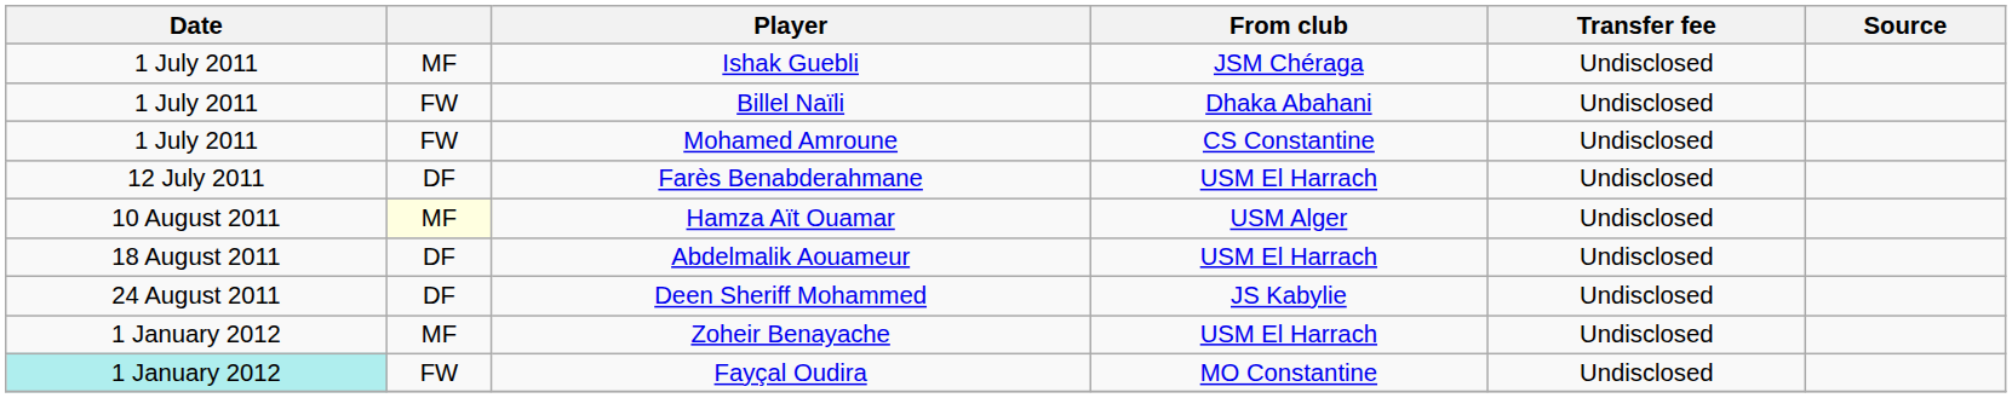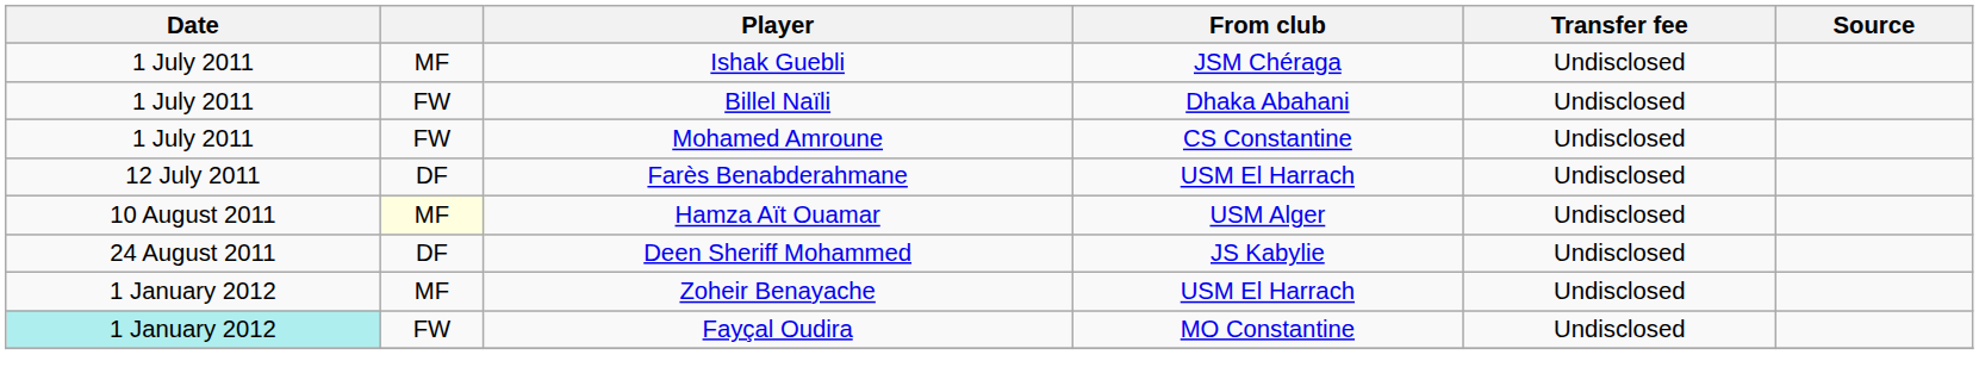 <table class="wikitable sortable" style="width:70%; text-align:center; font-size:85%; text-align:centre;">
 <tr>
 <th>Date</th>
 <th></th>
 <th>Player</th>
 <th>From club</th>
 <th>Transfer fee</th>
 <th>Source</th>
 </tr>
 <tr>
 <td>1 July 2011</td>
 <td>MF</td>
 <td> <a href='#'>Ishak Guebli</a></td>
 <td><a href='#'>JSM Chéraga</a></td>
 <td>Undisclosed</td>
 <td></td>
 </tr>
 <tr>
 <td>1 July 2011</td>
 <td>FW</td>
 <td> <a href='#'>Billel Naïli</a></td>
 <td> <a href='#'>Dhaka Abahani</a></td>
 <td>Undisclosed</td>
 <td></td>
 </tr>
 <tr>
 <td>1 July 2011</td>
 <td>FW</td>
 <td> <a href='#'>Mohamed Amroune</a></td>
 <td><a href='#'>CS Constantine</a></td>
 <td>Undisclosed</td>
 <td></td>
 </tr>
 <tr>
 <td>12 July 2011</td>
 <td>DF</td>
 <td> <a href='#'>Farès Benabderahmane</a></td>
 <td><a href='#'>USM El Harrach</a></td>
 <td>Undisclosed</td>
 <td></td>
 </tr>
 <tr>
 <td>10 August 2011</td>
 <td style="background: lightyellow;">MF</td>
 <td> <a href='#'>Hamza Aït Ouamar</a></td>
 <td><a href='#'>USM Alger</a></td>
 <td>Undisclosed</td>
 <td></td>
 </tr>
 <tr>
-<td>18 August 2011</td>
-<td>DF</td>
-<td> <a href='#'>Abdelmalik Aouameur</a></td>
-<td><a href='#'>USM El Harrach</a></td>
-<td>Undisclosed</td>
-<td></td>
-</tr>
-<tr>
 <td>24 August 2011</td>
 <td>DF</td>
 <td> <a href='#'>Deen Sheriff Mohammed</a></td>
 <td><a href='#'>JS Kabylie</a></td>
 <td>Undisclosed</td>
 <td></td>
 </tr>
 <tr>
 <td>1 January 2012</td>
 <td>MF</td>
 <td> <a href='#'>Zoheir Benayache</a></td>
 <td><a href='#'>USM El Harrach</a></td>
 <td>Undisclosed</td>
 <td></td>
 </tr>
 <tr>
 <td style="background: paleturquoise;">1 January 2012</td>
 <td>FW</td>
 <td> <a href='#'>Fayçal Oudira</a></td>
 <td><a href='#'>MO Constantine</a></td>
 <td>Undisclosed</td>
 <td></td>
 </tr>
 <tr>
 </tr>
 </table>
